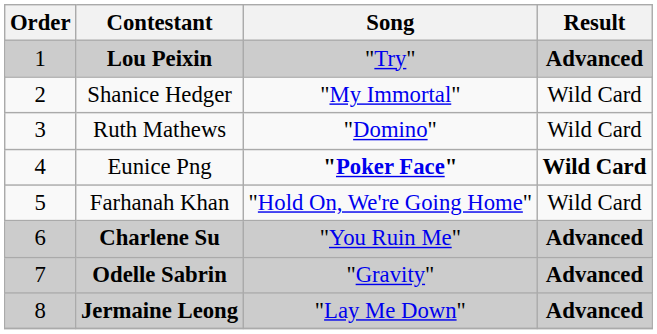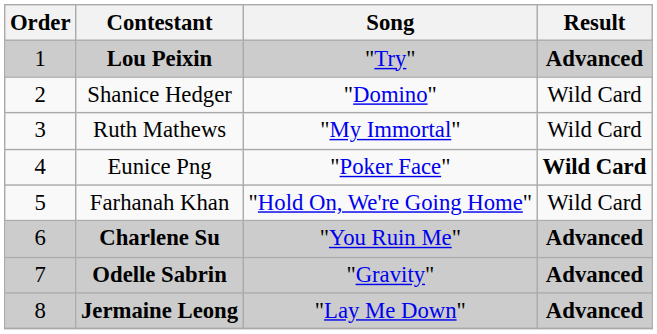 <table class="wikitable plainrowheaders" style="text-align:center;">
 <tr>
 <th scope="col">Order</th>
 <th scope="col">Contestant</th>
 <th scope="col">Song</th>
 <th scope="col">Result</th>
 </tr>
 <tr style="background:#ccc;">
 <td scope="row">1</td>
 <td><strong>Lou Peixin</strong></td>
 <td>"<a href='#'>Try</a>"</td>
 <td><strong>Advanced</strong></td>
 </tr>
 <tr>
 <td scope="row">2</td>
 <td>Shanice Hedger</td>
-<td>"<a href='#'>My Immortal</a>"</td>
+<td>"<a href='#'>Domino</a>"</td>
 <td>Wild Card</td>
 </tr>
 <tr>
 <td scope="row">3</td>
 <td>Ruth Mathews</td>
-<td>"<a href='#'>Domino</a>"</td>
+<td>"<a href='#'>My Immortal</a>"</td>
 <td>Wild Card</td>
 </tr>
 <tr>
 <td scope="row">4</td>
 <td>Eunice Png</td>
-<td><strong>"<a href='#'>Poker Face</a>"</strong></td>
+<td>"<a href='#'>Poker Face</a>"</td>
 <td><strong>Wild Card</strong></td>
 </tr>
 <tr>
 <td scope="row">5</td>
 <td>Farhanah Khan</td>
 <td>"<a href='#'>Hold On, We're Going Home</a>"</td>
 <td>Wild Card</td>
 </tr>
 <tr style="background:#ccc;">
 <td scope="row">6</td>
 <td><strong>Charlene Su</strong></td>
 <td>"<a href='#'>You Ruin Me</a>"</td>
 <td><strong>Advanced</strong></td>
 </tr>
 <tr style="background:#ccc;">
 <td scope="row">7</td>
 <td><strong>Odelle Sabrin</strong></td>
 <td>"<a href='#'>Gravity</a>"</td>
 <td><strong>Advanced</strong></td>
 </tr>
 <tr style="background:#ccc;">
 <td scope="row">8</td>
 <td><strong>Jermaine Leong</strong></td>
 <td>"<a href='#'>Lay Me Down</a>"</td>
 <td><strong>Advanced</strong></td>
 </tr>
 <tr>
 </tr>
 </table>
